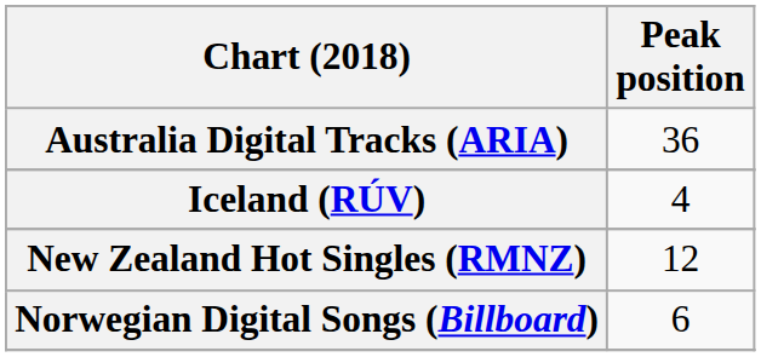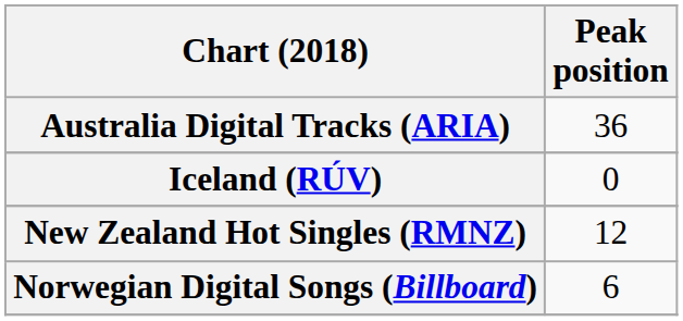 <table class="wikitable sortable plainrowheaders" style="text-align:center">
 <tr>
 <th scope="col">Chart (2018)</th>
 <th scope="col">Peak<br>position</th>
 </tr>
 <tr>
 <th scope="row">Australia Digital Tracks (<a href='#'>ARIA</a>)</th>
 <td>36</td>
 </tr>
 <tr>
 </tr>
 <tr>
 </tr>
 <tr>
 </tr>
 <tr>
 </tr>
 <tr>
 <th scope="row">Iceland (<a href='#'>RÚV</a>)</th>
-<td>4</td>
+<td>0</td>
 </tr>
 <tr>
 </tr>
 <tr>
 <th scope="row">New Zealand Hot Singles (<a href='#'>RMNZ</a>)</th>
 <td>12</td>
 </tr>
 <tr>
 <th scope="row">Norwegian Digital Songs (<em><a href='#'>Billboard</a></em>)</th>
 <td>6</td>
 </tr>
 <tr>
 </tr>
 <tr>
 </tr>
 <tr>
 </tr>
 <tr>
 </tr>
 <tr>
 </tr>
 </table>
